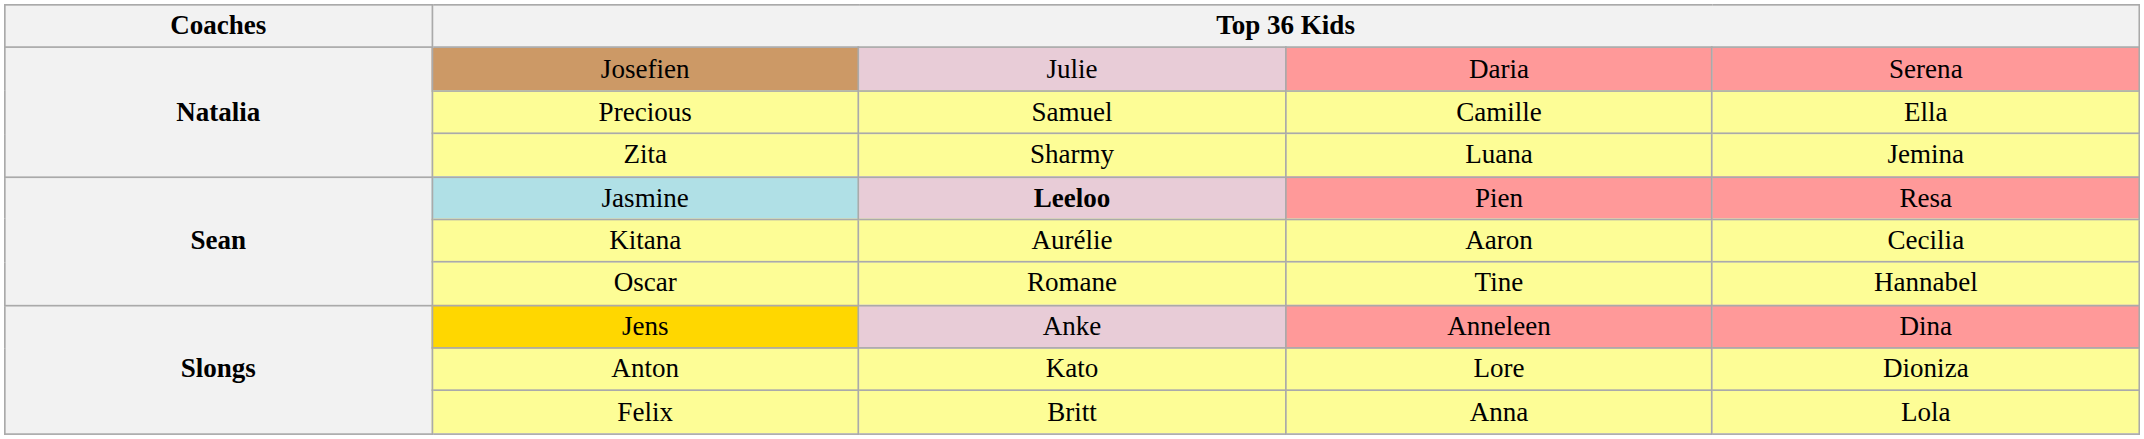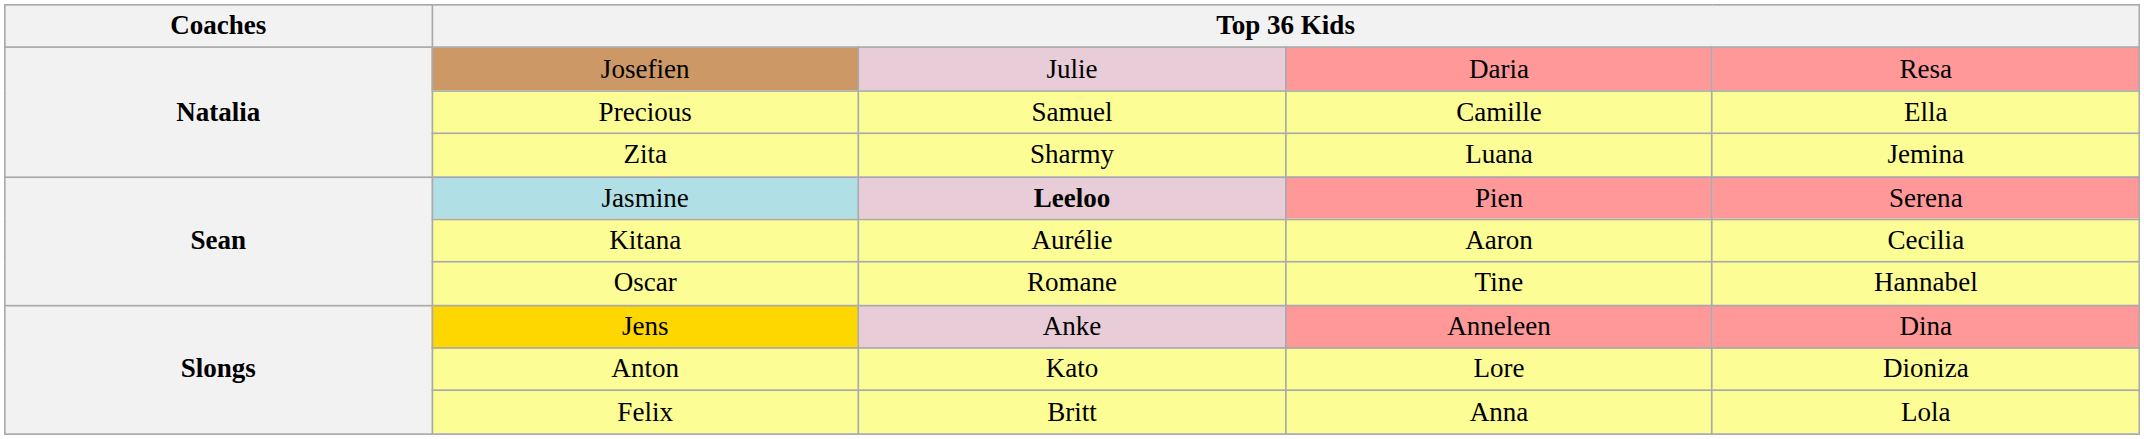 <table class="wikitable" style="text-align:center; width:100%">
 <tr>
 <th width="20%" scope="col">Coaches</th>
 <th width="80%" colspan="4" scope="col">Top 36 Kids</th>
 </tr>
 <tr>
 <th rowspan="3">Natalia</th>
 <td style="background:#cc9966; width:20%">Josefien</td>
 <td style="background:#E8CCD7; width:20%">Julie</td>
 <td style="background:#FF9999; width:20%">Daria</td>
-<td style="background:#FF9999">Serena</td>
+<td style="background:#FF9999; width:20%">Resa</td>
 </tr>
 <tr>
 <td style="background:#FDFD96">Precious</td>
 <td style="background:#FDFD96">Samuel</td>
 <td style="background:#FDFD96">Camille</td>
 <td style="background:#FDFD96">Ella</td>
 </tr>
 <tr>
 <td style="background:#FDFD96">Zita</td>
 <td style="background:#FDFD96">Sharmy</td>
 <td style="background:#FDFD96">Luana</td>
 <td style="background:#FDFD96">Jemina</td>
 </tr>
 <tr>
 <th rowspan="3">Sean</th>
 <td style="background:#B0E0E6">Jasmine</td>
 <td style="background:#E8CCD7"><strong>Leeloo</strong></td>
 <td style="background:#FF9999">Pien</td>
-<td style="background:#FF9999; width:20%">Resa</td>
+<td style="background:#FF9999">Serena</td>
 </tr>
 <tr>
 <td style="background:#FDFD96">Kitana</td>
 <td style="background:#FDFD96">Aurélie</td>
 <td style="background:#FDFD96">Aaron</td>
 <td style="background:#FDFD96">Cecilia</td>
 </tr>
 <tr>
 <td style="background:#FDFD96">Oscar</td>
 <td style="background:#FDFD96">Romane</td>
 <td style="background:#FDFD96">Tine</td>
 <td style="background:#FDFD96">Hannabel</td>
 </tr>
 <tr>
 <th rowspan="3">Slongs</th>
 <td style="background:gold">Jens</td>
 <td style="background:#E8CCD7">Anke</td>
 <td style="background:#FF9999">Anneleen</td>
 <td style="background:#FF9999">Dina</td>
 </tr>
 <tr>
 <td style="background:#FDFD96">Anton</td>
 <td style="background:#FDFD96">Kato</td>
 <td style="background:#FDFD96">Lore</td>
 <td style="background:#FDFD96">Dioniza</td>
 </tr>
 <tr>
 <td style="background:#FDFD96">Felix</td>
 <td style="background:#FDFD96">Britt</td>
 <td style="background:#FDFD96">Anna</td>
 <td style="background:#FDFD96">Lola</td>
 </tr>
 </table>
